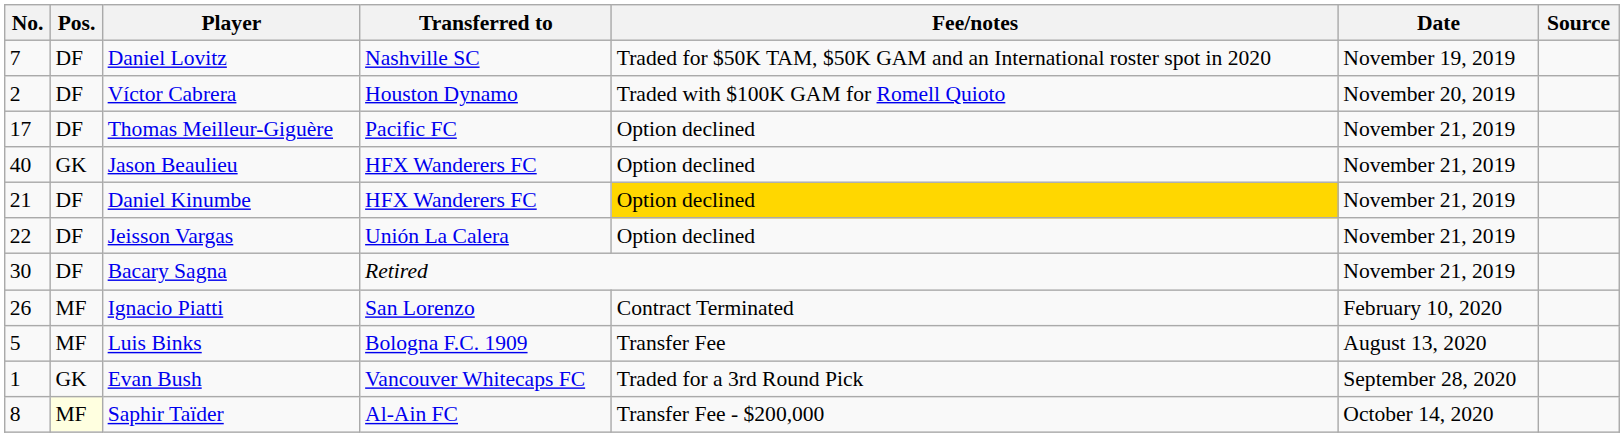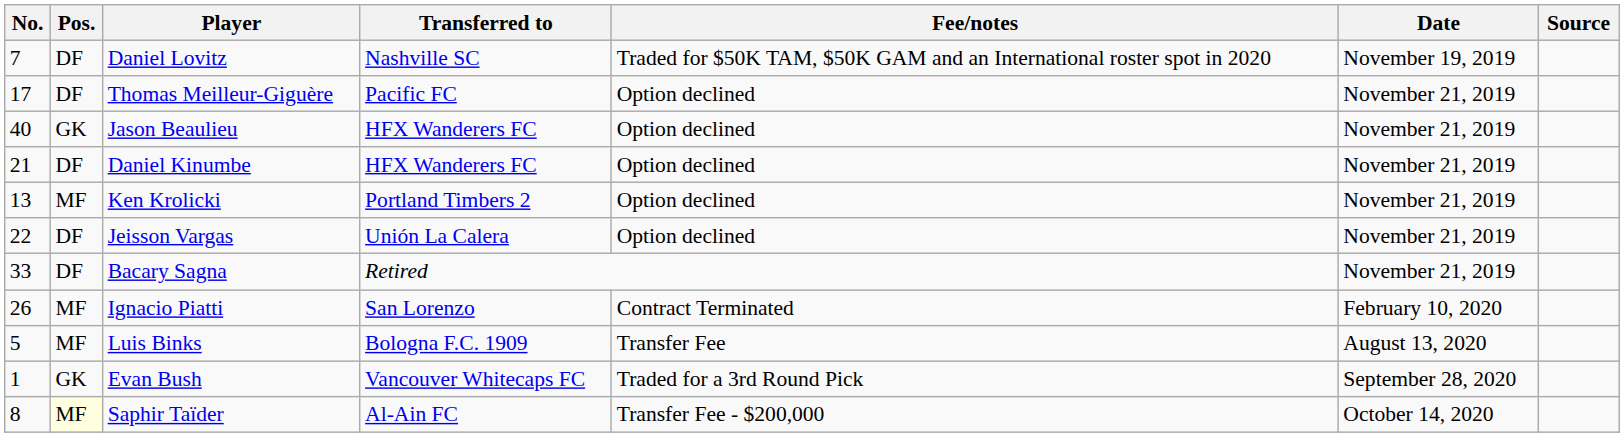 <table class="wikitable sortable" style="width:90%; text-align:center; font-size:95%; text-align:left;">
 <tr>
 <th>No.</th>
 <th>Pos.</th>
 <th>Player</th>
 <th>Transferred to</th>
 <th>Fee/notes</th>
 <th>Date</th>
 <th>Source</th>
 </tr>
 <tr>
 <td>7</td>
 <td>DF</td>
 <td> <a href='#'>Daniel Lovitz</a></td>
 <td> <a href='#'>Nashville SC</a></td>
 <td>Traded for $50K TAM, $50K GAM and an International roster spot in 2020</td>
 <td>November 19, 2019</td>
-<td></td>
-</tr>
-<tr>
-<td>2</td>
-<td>DF</td>
-<td> <a href='#'>Víctor Cabrera</a></td>
-<td> <a href='#'>Houston Dynamo</a></td>
-<td>Traded with $100K GAM for <a href='#'>Romell Quioto</a></td>
-<td>November 20, 2019</td>
 <td></td>
 </tr>
 <tr>
 <td>17</td>
 <td>DF</td>
 <td> <a href='#'>Thomas Meilleur-Giguère</a></td>
 <td> <a href='#'>Pacific FC</a></td>
 <td>Option declined</td>
 <td>November 21, 2019</td>
 <td></td>
 </tr>
 <tr>
 <td>40</td>
 <td>GK</td>
 <td> <a href='#'>Jason Beaulieu</a></td>
 <td> <a href='#'>HFX Wanderers FC</a></td>
 <td>Option declined</td>
 <td>November 21, 2019</td>
 <td></td>
 </tr>
 <tr>
 <td>21</td>
 <td>DF</td>
 <td> <a href='#'>Daniel Kinumbe</a></td>
 <td> <a href='#'>HFX Wanderers FC</a></td>
-<td style="background: gold;">Option declined</td>
+<td>Option declined</td>
+<td>November 21, 2019</td>
+<td></td>
+</tr>
+<tr>
+<td>13</td>
+<td>MF</td>
+<td> <a href='#'>Ken Krolicki</a></td>
+<td> <a href='#'>Portland Timbers 2</a></td>
+<td>Option declined</td>
 <td>November 21, 2019</td>
 <td></td>
 </tr>
 <tr>
 <td>22</td>
 <td>DF</td>
 <td> <a href='#'>Jeisson Vargas</a></td>
 <td> <a href='#'>Unión La Calera</a></td>
 <td>Option declined</td>
 <td>November 21, 2019</td>
 <td></td>
 </tr>
 <tr>
-<td>30</td>
+<td>33</td>
 <td>DF</td>
 <td> <a href='#'>Bacary Sagna</a></td>
 <td colspan="2"><em>Retired</em></td>
 <td>November 21, 2019</td>
 <td></td>
 </tr>
 <tr>
 <td>26</td>
 <td>MF</td>
 <td> <a href='#'>Ignacio Piatti</a></td>
 <td> <a href='#'>San Lorenzo</a></td>
 <td>Contract Terminated</td>
 <td>February 10, 2020</td>
 <td></td>
 </tr>
 <tr>
 <td>5</td>
 <td>MF</td>
 <td> <a href='#'>Luis Binks</a></td>
 <td> <a href='#'>Bologna F.C. 1909</a></td>
 <td>Transfer Fee</td>
 <td>August 13, 2020</td>
 <td></td>
 </tr>
 <tr>
 <td>1</td>
 <td>GK</td>
 <td> <a href='#'>Evan Bush</a></td>
 <td> <a href='#'>Vancouver Whitecaps FC</a></td>
 <td>Traded for a 3rd Round Pick</td>
 <td>September 28, 2020</td>
 <td></td>
 </tr>
 <tr>
 <td>8</td>
 <td style="background: lightyellow;">MF</td>
 <td> <a href='#'>Saphir Taïder</a></td>
 <td> <a href='#'>Al-Ain FC</a></td>
 <td>Transfer Fee - $200,000</td>
 <td>October 14, 2020</td>
 <td></td>
 </tr>
 </table>
